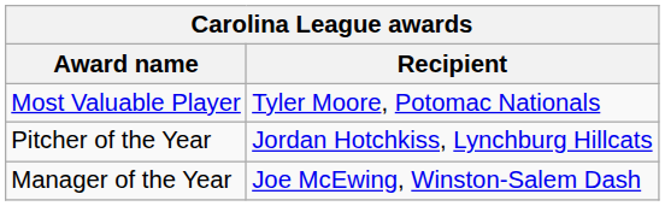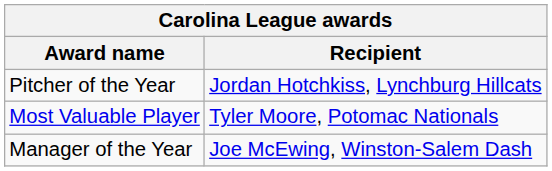 <table class="wikitable">
 <tr>
 <th colspan="2">Carolina League awards</th>
 </tr>
 <tr>
 <th>Award name</th>
 <th>Recipient</th>
 </tr>
 <tr>
+<td>Pitcher of the Year</td>
+<td><a href='#'>Jordan Hotchkiss</a>, <a href='#'>Lynchburg Hillcats</a></td>
+</tr>
+<tr>
 <td><a href='#'>Most Valuable Player</a></td>
 <td><a href='#'>Tyler Moore</a>, <a href='#'>Potomac Nationals</a></td>
-</tr>
-<tr>
-<td>Pitcher of the Year</td>
-<td><a href='#'>Jordan Hotchkiss</a>, <a href='#'>Lynchburg Hillcats</a></td>
 </tr>
 <tr>
 <td>Manager of the Year</td>
 <td><a href='#'>Joe McEwing</a>, <a href='#'>Winston-Salem Dash</a></td>
 </tr>
 </table>
